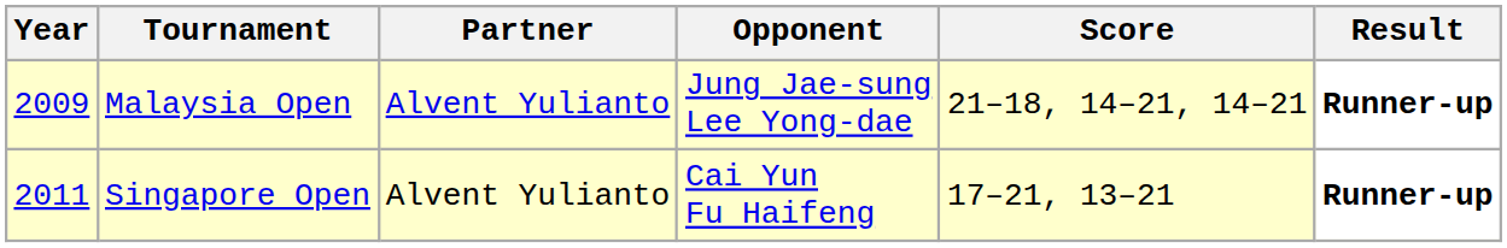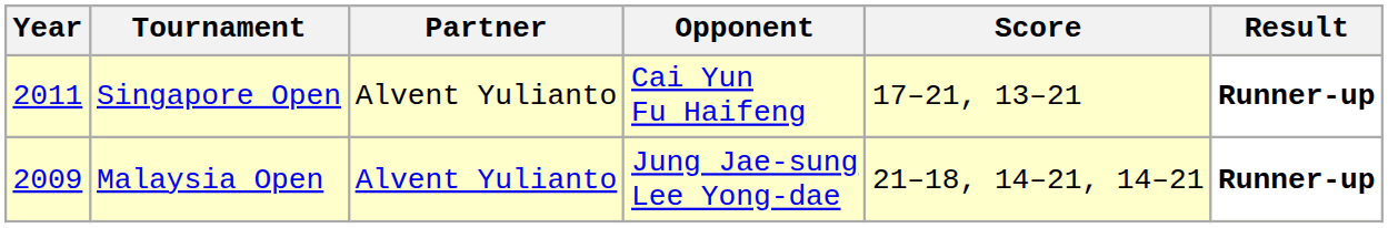 <table class="sortable wikitable" style="font-size: 90%">
 <tr>
 <th>Year</th>
 <th>Tournament</th>
 <th>Partner</th>
 <th>Opponent</th>
 <th>Score</th>
 <th>Result</th>
 </tr>
 <tr style="background:#FFFFCC">
+<td align="center"><a href='#'>2011</a></td>
+<td align="left"><a href='#'>Singapore Open</a></td>
+<td align="left"> Alvent Yulianto</td>
+<td align="left"> <a href='#'>Cai Yun</a> <br>  <a href='#'>Fu Haifeng</a></td>
+<td align="left">17–21, 13–21</td>
+<td style="text-align:left; background:white"> <strong>Runner-up</strong></td>
+</tr>
+<tr style="background:#FFFFCC">
 <td align="center"><a href='#'>2009</a></td>
 <td align="left"><a href='#'>Malaysia Open</a></td>
 <td align="left"> <a href='#'>Alvent Yulianto</a></td>
 <td align="left"> <a href='#'>Jung Jae-sung</a> <br>  <a href='#'>Lee Yong-dae</a></td>
 <td align="left">21–18, 14–21, 14–21</td>
 <td style="text-align:left; background:white"> <strong>Runner-up</strong></td>
 </tr>
-<tr style="background:#FFFFCC">
-<td align="center"><a href='#'>2011</a></td>
-<td align="left"><a href='#'>Singapore Open</a></td>
-<td align="left"> Alvent Yulianto</td>
-<td align="left"> <a href='#'>Cai Yun</a> <br>  <a href='#'>Fu Haifeng</a></td>
-<td align="left">17–21, 13–21</td>
-<td style="text-align:left; background:white"> <strong>Runner-up</strong></td>
-</tr>
 </table>
